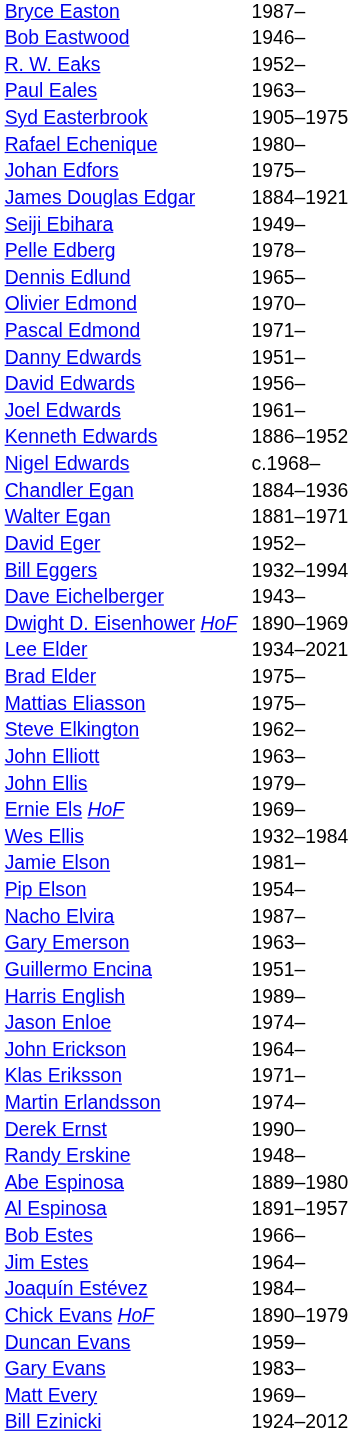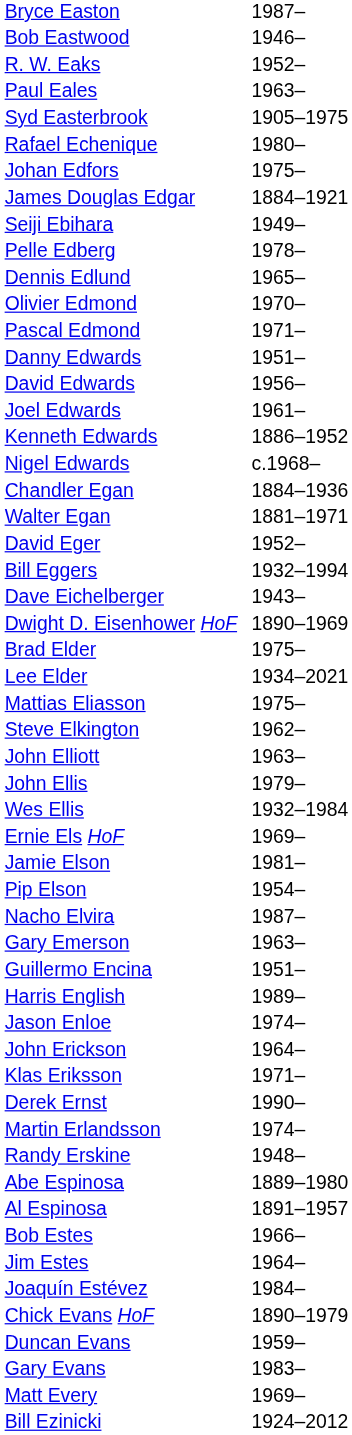 <table>
 <tr>
 <td style="width:200px"> <a href='#'>Bryce Easton</a></td>
 <td>1987–</td>
 </tr>
 <tr>
 <td> <a href='#'>Bob Eastwood</a></td>
 <td>1946–</td>
 </tr>
 <tr>
 <td> <a href='#'>R. W. Eaks</a></td>
 <td>1952–</td>
 </tr>
 <tr>
 <td> <a href='#'>Paul Eales</a></td>
 <td>1963–</td>
 </tr>
 <tr>
 <td> <a href='#'>Syd Easterbrook</a></td>
 <td>1905–1975</td>
 </tr>
 <tr>
 <td> <a href='#'>Rafael Echenique</a></td>
 <td>1980–</td>
 </tr>
 <tr>
 <td> <a href='#'>Johan Edfors</a></td>
 <td>1975–</td>
 </tr>
 <tr>
 <td> <a href='#'>James Douglas Edgar</a></td>
 <td>1884–1921</td>
 </tr>
 <tr>
 <td> <a href='#'>Seiji Ebihara</a></td>
 <td>1949–</td>
 </tr>
 <tr>
 <td> <a href='#'>Pelle Edberg</a></td>
 <td>1978–</td>
 </tr>
 <tr>
 <td> <a href='#'>Dennis Edlund</a></td>
 <td>1965–</td>
 </tr>
 <tr>
 <td> <a href='#'>Olivier Edmond</a></td>
 <td>1970–</td>
 </tr>
 <tr>
 <td> <a href='#'>Pascal Edmond</a></td>
 <td>1971–</td>
 </tr>
 <tr>
 <td> <a href='#'>Danny Edwards</a></td>
 <td>1951–</td>
 </tr>
 <tr>
 <td> <a href='#'>David Edwards</a></td>
 <td>1956–</td>
 </tr>
 <tr>
 <td> <a href='#'>Joel Edwards</a></td>
 <td>1961–</td>
 </tr>
 <tr>
 <td> <a href='#'>Kenneth Edwards</a></td>
 <td>1886–1952</td>
 </tr>
 <tr>
 <td> <a href='#'>Nigel Edwards</a></td>
 <td>c.1968–</td>
 </tr>
 <tr>
 <td> <a href='#'>Chandler Egan</a></td>
 <td>1884–1936</td>
 </tr>
 <tr>
 <td> <a href='#'>Walter Egan</a></td>
 <td>1881–1971</td>
 </tr>
 <tr>
 <td> <a href='#'>David Eger</a></td>
 <td>1952–</td>
 </tr>
 <tr>
 <td> <a href='#'>Bill Eggers</a></td>
 <td>1932–1994</td>
 </tr>
 <tr>
 <td> <a href='#'>Dave Eichelberger</a></td>
 <td>1943–</td>
 </tr>
 <tr>
 <td> <a href='#'>Dwight D. Eisenhower</a> <em><a href='#'><span>HoF</span></a></em></td>
 <td>1890–1969</td>
 </tr>
 <tr>
+<td> <a href='#'>Brad Elder</a></td>
+<td>1975–</td>
+</tr>
+<tr>
 <td> <a href='#'>Lee Elder</a></td>
 <td>1934–2021</td>
-</tr>
-<tr>
-<td> <a href='#'>Brad Elder</a></td>
-<td>1975–</td>
 </tr>
 <tr>
 <td> <a href='#'>Mattias Eliasson</a></td>
 <td>1975–</td>
 </tr>
 <tr>
 <td> <a href='#'>Steve Elkington</a></td>
 <td>1962–</td>
 </tr>
 <tr>
 <td> <a href='#'>John Elliott</a></td>
 <td>1963–</td>
 </tr>
 <tr>
 <td> <a href='#'>John Ellis</a></td>
 <td>1979–</td>
 </tr>
 <tr>
+<td> <a href='#'>Wes Ellis</a></td>
+<td>1932–1984</td>
+</tr>
+<tr>
 <td> <a href='#'>Ernie Els</a> <em><a href='#'><span>HoF</span></a></em></td>
 <td>1969–</td>
-</tr>
-<tr>
-<td> <a href='#'>Wes Ellis</a></td>
-<td>1932–1984</td>
 </tr>
 <tr>
 <td> <a href='#'>Jamie Elson</a></td>
 <td>1981–</td>
 </tr>
 <tr>
 <td> <a href='#'>Pip Elson</a></td>
 <td>1954–</td>
 </tr>
 <tr>
 <td> <a href='#'>Nacho Elvira</a></td>
 <td>1987–</td>
 </tr>
 <tr>
 <td> <a href='#'>Gary Emerson</a></td>
 <td>1963–</td>
 </tr>
 <tr>
 <td> <a href='#'>Guillermo Encina</a></td>
 <td>1951–</td>
 </tr>
 <tr>
 <td> <a href='#'>Harris English</a></td>
 <td>1989–</td>
 </tr>
 <tr>
 <td> <a href='#'>Jason Enloe</a></td>
 <td>1974–</td>
 </tr>
 <tr>
 <td> <a href='#'>John Erickson</a></td>
 <td>1964–</td>
 </tr>
 <tr>
 <td> <a href='#'>Klas Eriksson</a></td>
 <td>1971–</td>
 </tr>
 <tr>
+<td> <a href='#'>Derek Ernst</a></td>
+<td>1990–</td>
+</tr>
+<tr>
 <td> <a href='#'>Martin Erlandsson</a></td>
 <td>1974–</td>
-</tr>
-<tr>
-<td> <a href='#'>Derek Ernst</a></td>
-<td>1990–</td>
 </tr>
 <tr>
 <td> <a href='#'>Randy Erskine</a></td>
 <td>1948–</td>
 </tr>
 <tr>
 <td> <a href='#'>Abe Espinosa</a></td>
 <td>1889–1980</td>
 </tr>
 <tr>
 <td> <a href='#'>Al Espinosa</a></td>
 <td>1891–1957</td>
 </tr>
 <tr>
 <td> <a href='#'>Bob Estes</a></td>
 <td>1966–</td>
 </tr>
 <tr>
 <td> <a href='#'>Jim Estes</a></td>
 <td>1964–</td>
 </tr>
 <tr>
 <td> <a href='#'>Joaquín Estévez</a></td>
 <td>1984–</td>
 </tr>
 <tr>
 <td> <a href='#'>Chick Evans</a> <em><a href='#'><span>HoF</span></a></em></td>
 <td>1890–1979</td>
 </tr>
 <tr>
 <td> <a href='#'>Duncan Evans</a></td>
 <td>1959–</td>
 </tr>
 <tr>
 <td> <a href='#'>Gary Evans</a></td>
 <td>1983–</td>
 </tr>
 <tr>
 <td> <a href='#'>Matt Every</a></td>
 <td>1969–</td>
 </tr>
 <tr>
 <td> <a href='#'>Bill Ezinicki</a></td>
 <td>1924–2012</td>
 </tr>
 </table>
